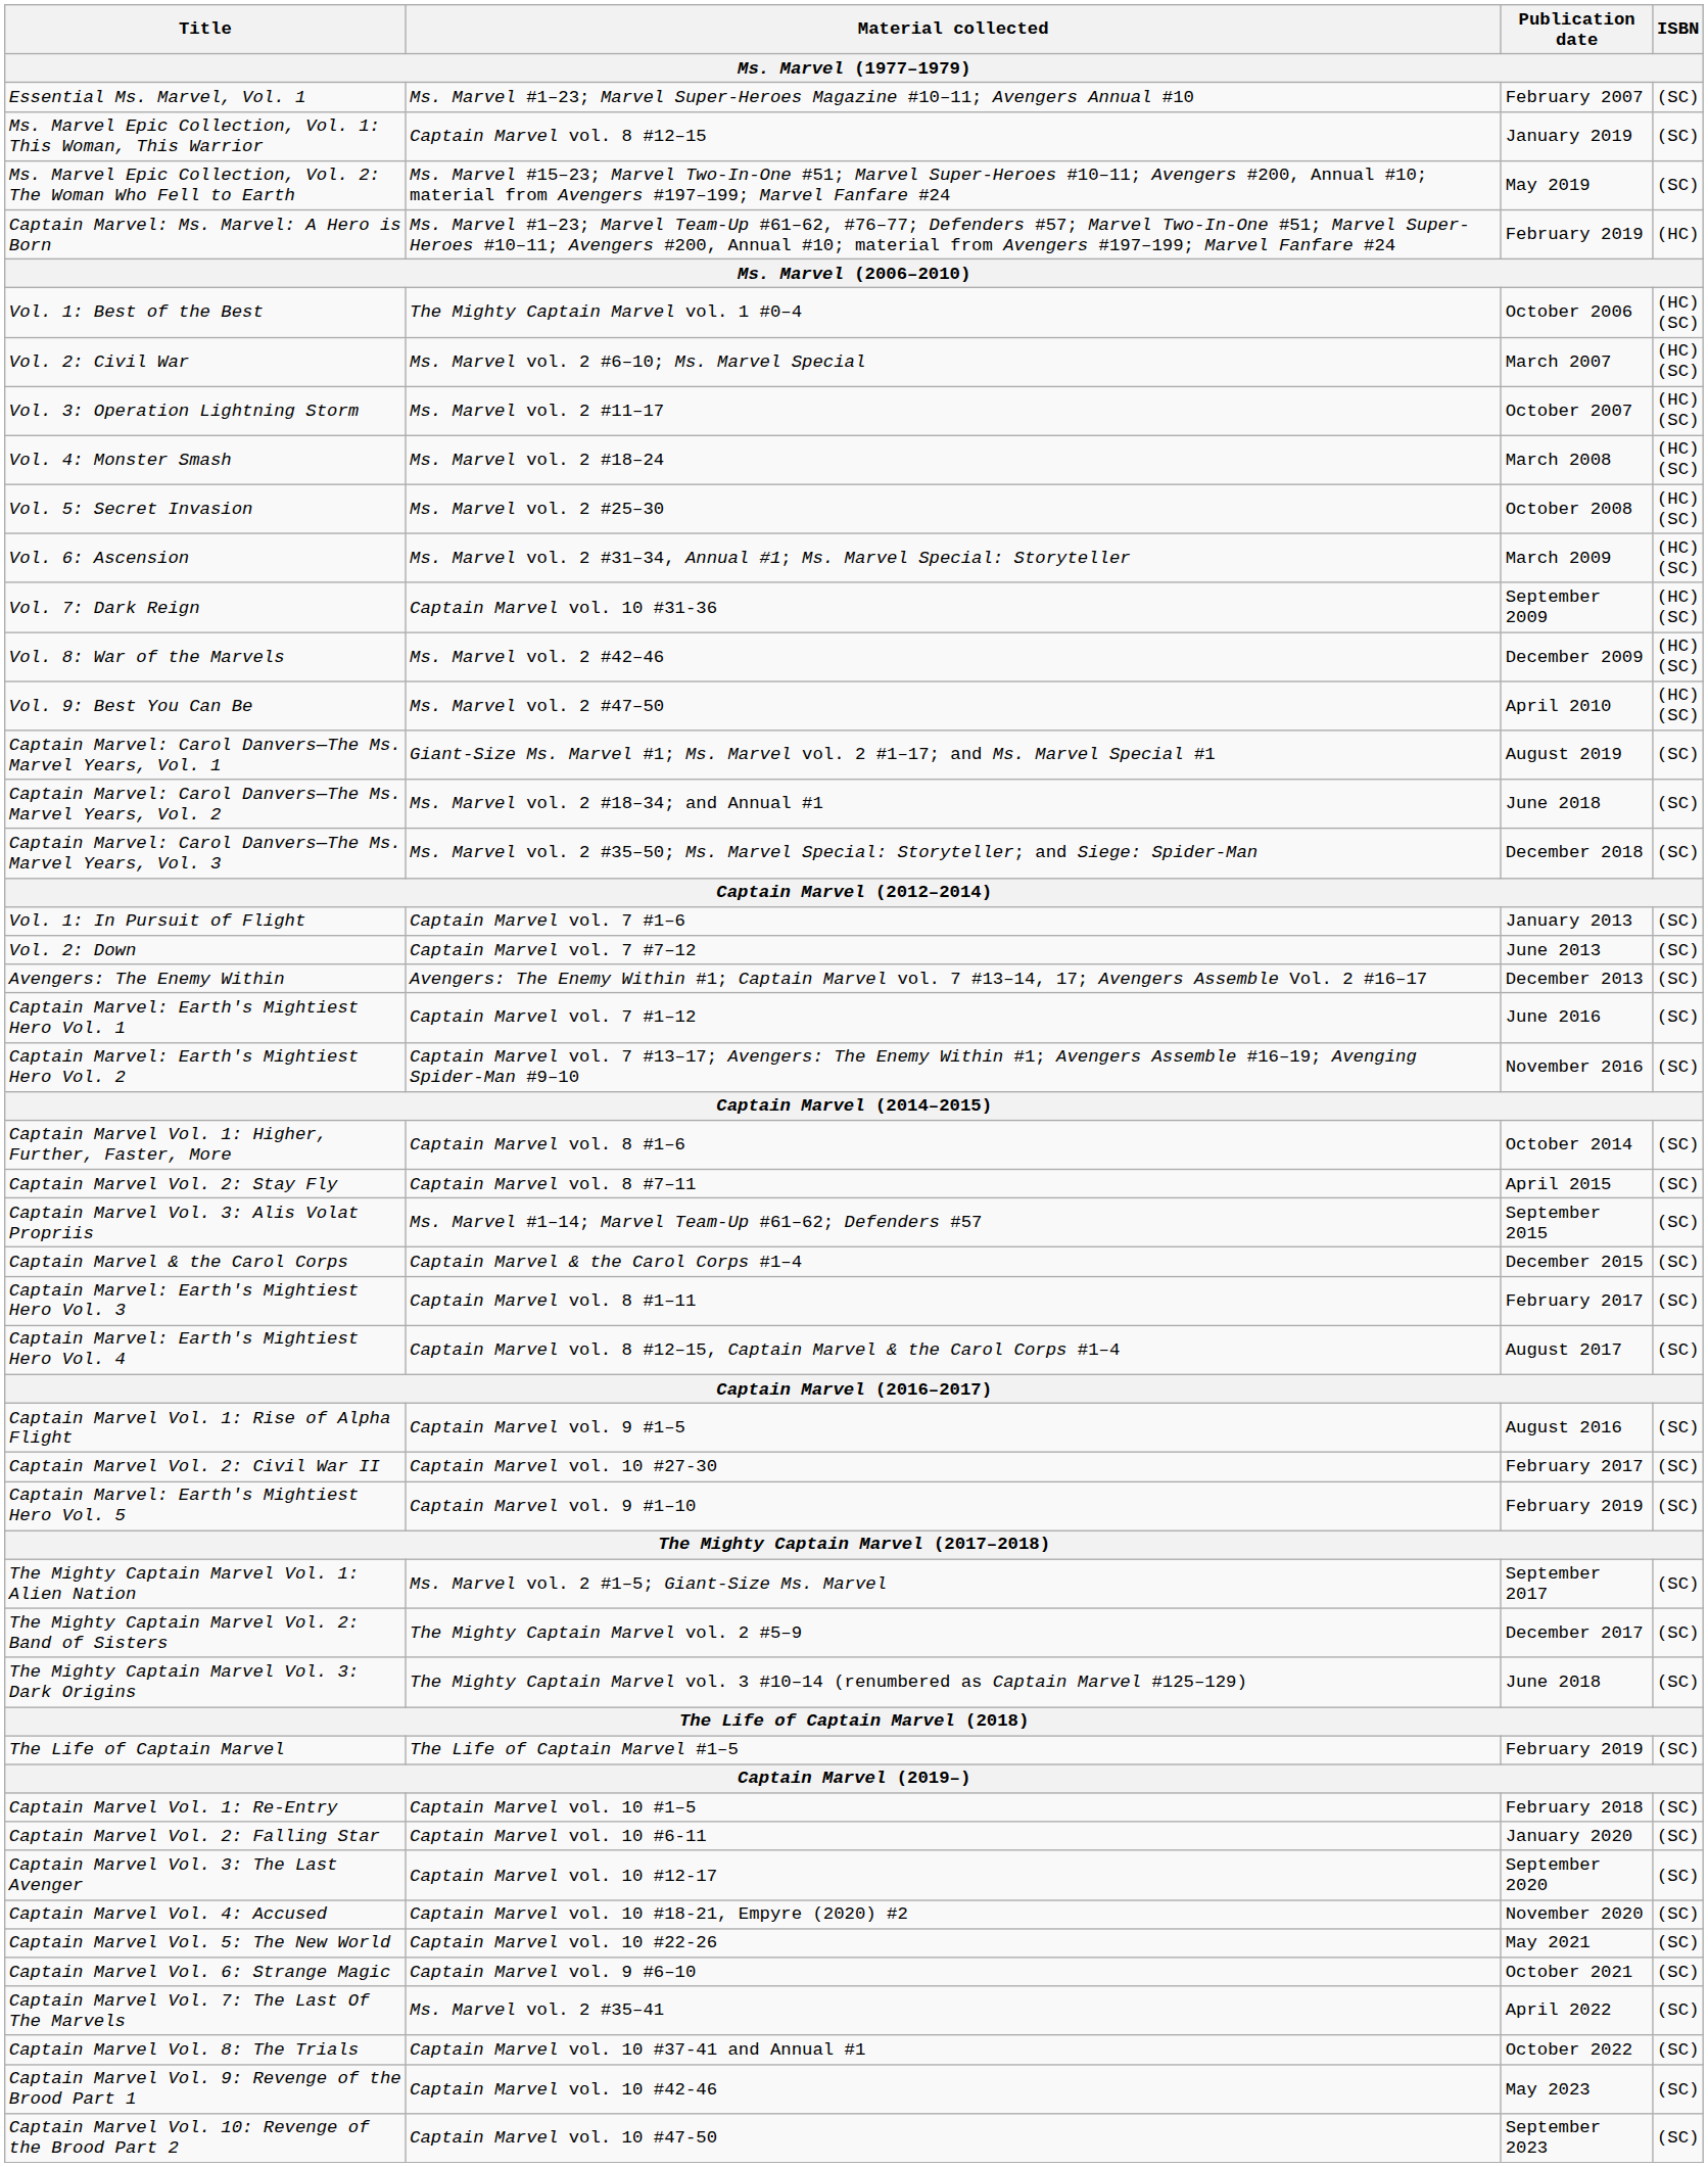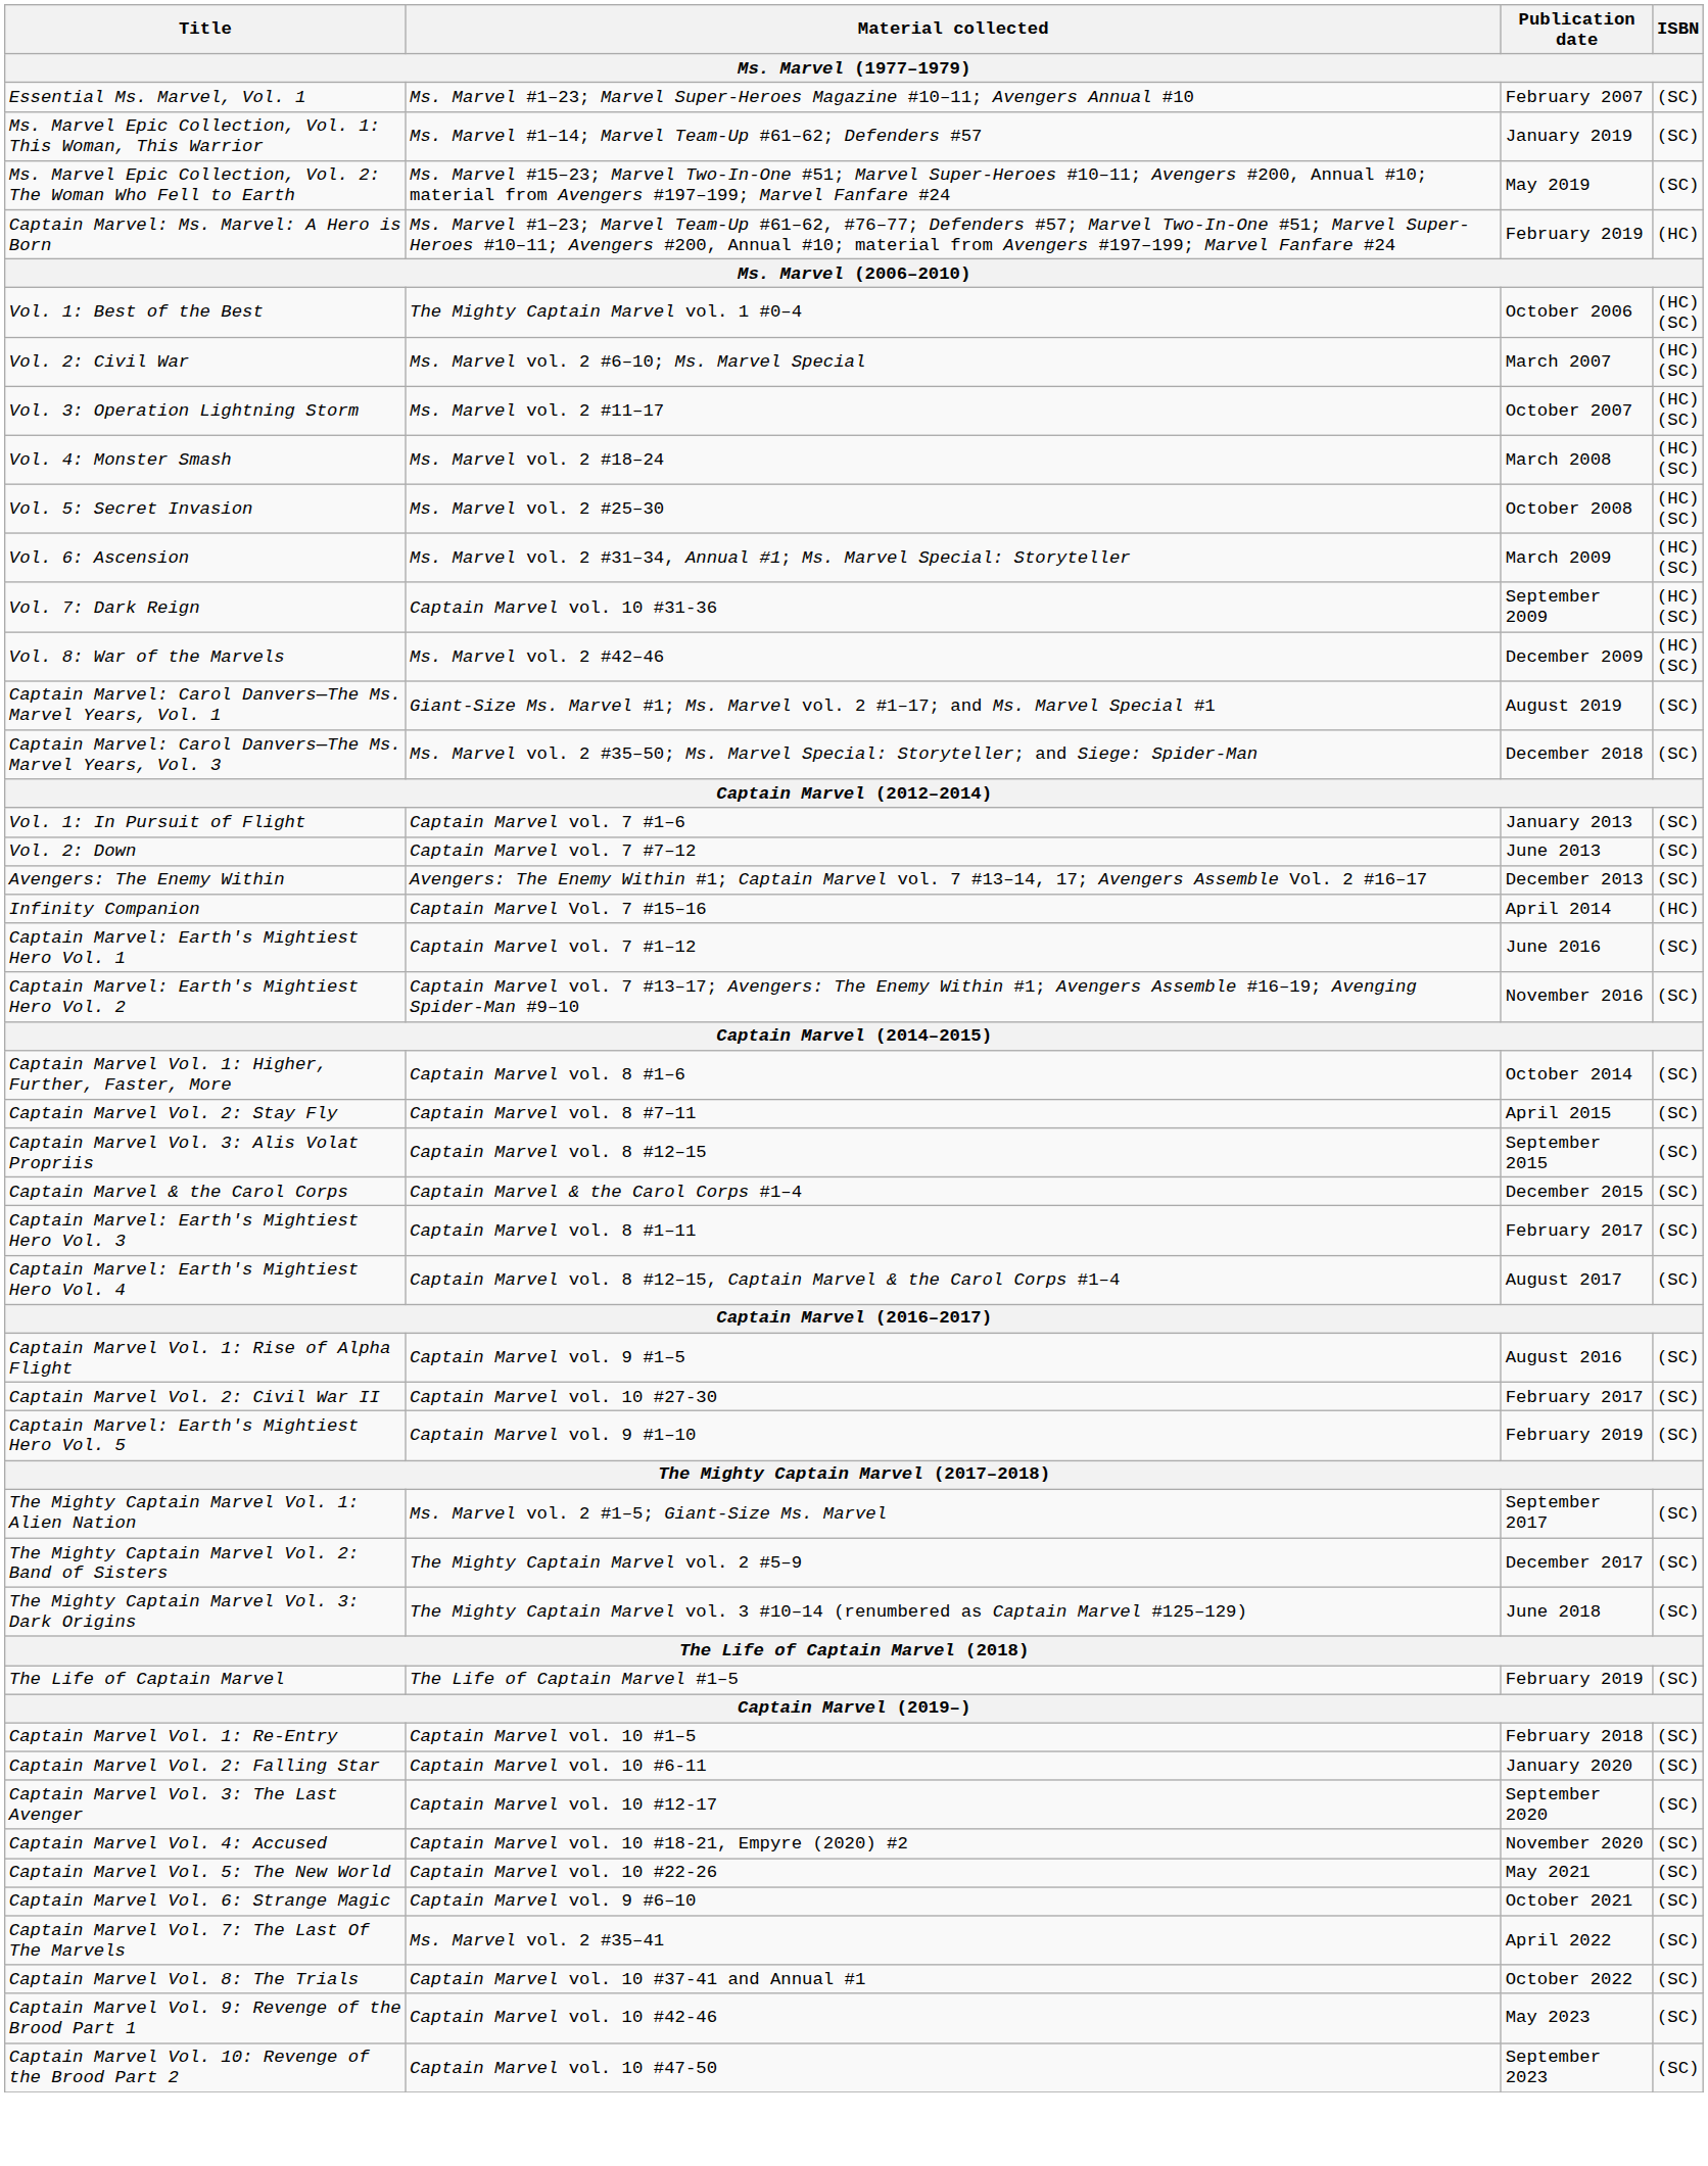 <table class="wikitable collapsible collapsed" style="width:99%">
 <tr>
 <th>Title</th>
 <th>Material collected</th>
 <th>Publication date</th>
 <th>ISBN</th>
 </tr>
 <tr>
 <th colspan="4"><em>Ms. Marvel</em> (1977–1979)</th>
 </tr>
 <tr>
 <td><em>Essential Ms. Marvel, Vol. 1</em></td>
 <td><em>Ms. Marvel</em> #1–23; <em>Marvel Super-Heroes Magazine</em> #10–11; <em>Avengers Annual</em> #10</td>
 <td>February 2007</td>
 <td> (SC)</td>
 </tr>
 <tr>
 <td><em>Ms. Marvel Epic Collection, Vol. 1: This Woman, This Warrior</em></td>
-<td><em>Captain Marvel</em> vol. 8 #12–15</td>
+<td><em>Ms. Marvel</em> #1–14; <em>Marvel Team-Up</em> #61–62; <em>Defenders</em> #57</td>
 <td>January 2019</td>
 <td> (SC)</td>
 </tr>
 <tr>
 <td><em>Ms. Marvel Epic Collection, Vol. 2: The Woman Who Fell to Earth</em></td>
 <td><em>Ms. Marvel</em> #15–23; <em>Marvel Two-In-One</em> #51; <em>Marvel Super-Heroes</em> #10–11; <em>Avengers</em> #200, Annual #10; material from <em>Avengers</em> #197–199; <em>Marvel Fanfare</em> #24</td>
 <td>May 2019</td>
 <td> (SC)</td>
 </tr>
 <tr>
 <td><em>Captain Marvel: Ms. Marvel: A Hero is Born</em></td>
 <td><em>Ms. Marvel</em> #1–23; <em>Marvel Team-Up</em> #61–62, #76–77; <em>Defenders</em> #57; <em>Marvel Two-In-One</em> #51; <em>Marvel Super-Heroes</em> #10–11; <em>Avengers</em> #200, Annual #10; material from <em>Avengers</em> #197–199; <em>Marvel Fanfare</em> #24</td>
 <td>February 2019</td>
 <td> (HC)</td>
 </tr>
 <tr>
 <th colspan="4"><em>Ms. Marvel</em> (2006–2010)</th>
 </tr>
 <tr>
 <td><em>Vol. 1: Best of the Best</em></td>
 <td><em>The Mighty Captain Marvel</em> vol. 1 #0–4</td>
 <td>October 2006</td>
 <td> (HC)<br> (SC)</td>
 </tr>
 <tr>
 <td><em>Vol. 2: Civil War</em></td>
 <td><em>Ms. Marvel</em> vol. 2 #6–10; <em>Ms. Marvel Special</em></td>
 <td>March 2007</td>
 <td> (HC)<br> (SC)</td>
 </tr>
 <tr>
 <td><em>Vol. 3: Operation Lightning Storm</em></td>
 <td><em>Ms. Marvel</em> vol. 2 #11–17</td>
 <td>October 2007</td>
 <td> (HC)<br> (SC)</td>
 </tr>
 <tr>
 <td><em>Vol. 4: Monster Smash</em></td>
 <td><em>Ms. Marvel</em> vol. 2 #18–24</td>
 <td>March 2008</td>
 <td> (HC)<br> (SC)</td>
 </tr>
 <tr>
 <td><em>Vol. 5: Secret Invasion</em></td>
 <td><em>Ms. Marvel</em> vol. 2 #25–30</td>
 <td>October 2008</td>
 <td> (HC)<br> (SC)</td>
 </tr>
 <tr>
 <td><em>Vol. 6: Ascension</em></td>
 <td><em>Ms. Marvel</em> vol. 2 #31–34, <em>Annual #1</em>; <em>Ms. Marvel Special: Storyteller</em></td>
 <td>March 2009</td>
 <td> (HC)<br> (SC)</td>
 </tr>
 <tr>
 <td><em>Vol. 7: Dark Reign</em></td>
 <td><em>Captain Marvel</em> vol. 10 #31-36</td>
 <td>September 2009</td>
 <td> (HC)<br> (SC)</td>
 </tr>
 <tr>
 <td><em>Vol. 8: War of the Marvels</em></td>
 <td><em>Ms. Marvel</em> vol. 2 #42–46</td>
 <td>December 2009</td>
 <td> (HC)<br> (SC)</td>
 </tr>
 <tr>
-<td><em>Vol. 9: Best You Can Be</em></td>
-<td><em>Ms. Marvel</em> vol. 2 #47–50</td>
-<td>April 2010</td>
-<td> (HC)<br> (SC)</td>
-</tr>
-<tr>
 <td><em>Captain Marvel: Carol Danvers—The Ms. Marvel Years, Vol. 1</em></td>
 <td><em>Giant-Size Ms. Marvel</em> #1; <em>Ms. Marvel</em> vol. 2 #1–17; and <em>Ms. Marvel Special</em> #1</td>
 <td>August 2019</td>
-<td> (SC)</td>
-</tr>
-<tr>
-<td><em>Captain Marvel: Carol Danvers—The Ms. Marvel Years, Vol. 2</em></td>
-<td><em>Ms. Marvel</em> vol. 2 #18–34; and Annual #1</td>
-<td>June 2018</td>
 <td> (SC)</td>
 </tr>
 <tr>
 <td><em>Captain Marvel: Carol Danvers—The Ms. Marvel Years, Vol. 3</em></td>
 <td><em>Ms. Marvel</em> vol. 2 #35–50; <em>Ms. Marvel Special: Storyteller</em>; and <em>Siege: Spider-Man</em></td>
 <td>December 2018</td>
 <td> (SC)</td>
 </tr>
 <tr>
 <th colspan="4"><em>Captain Marvel</em> (2012–2014)</th>
 </tr>
 <tr>
 <td><em>Vol. 1: In Pursuit of Flight</em></td>
 <td><em>Captain Marvel</em> vol. 7 #1–6</td>
 <td>January 2013</td>
 <td> (SC)</td>
 </tr>
 <tr>
 <td><em>Vol. 2: Down</em></td>
 <td><em>Captain Marvel</em> vol. 7 #7–12</td>
 <td>June 2013</td>
 <td> (SC)</td>
 </tr>
 <tr>
 <td><em>Avengers: The Enemy Within</em></td>
 <td><em>Avengers: The Enemy Within</em> #1; <em>Captain Marvel</em> vol. 7 #13–14, 17; <em>Avengers Assemble</em> Vol. 2 #16–17</td>
 <td>December 2013</td>
 <td> (SC)</td>
 </tr>
 <tr>
+<td><em>Infinity Companion</em></td>
+<td><em>Captain Marvel</em> Vol. 7 #15–16</td>
+<td>April 2014</td>
+<td> (HC)</td>
+</tr>
+<tr>
 <td><em>Captain Marvel: Earth's Mightiest Hero Vol. 1</em></td>
 <td><em>Captain Marvel</em> vol. 7 #1–12</td>
 <td>June 2016</td>
 <td> (SC)</td>
 </tr>
 <tr>
 <td><em>Captain Marvel: Earth's Mightiest Hero Vol. 2</em></td>
 <td><em>Captain Marvel</em> vol. 7 #13–17; <em>Avengers: The Enemy Within</em> #1; <em>Avengers Assemble</em> #16–19; <em>Avenging Spider-Man</em> #9–10</td>
 <td>November 2016</td>
 <td> (SC)</td>
 </tr>
 <tr>
 <th colspan="4"><em>Captain Marvel</em> (2014–2015)</th>
 </tr>
 <tr>
 <td><em>Captain Marvel Vol. 1: Higher, Further, Faster, More</em></td>
 <td><em>Captain Marvel</em> vol. 8 #1–6</td>
 <td>October 2014</td>
 <td> (SC)</td>
 </tr>
 <tr>
 <td><em>Captain Marvel Vol. 2: Stay Fly</em></td>
 <td><em>Captain Marvel</em> vol. 8 #7–11</td>
 <td>April 2015</td>
 <td> (SC)</td>
 </tr>
 <tr>
 <td><em>Captain Marvel Vol. 3: Alis Volat Propriis</em></td>
-<td><em>Ms. Marvel</em> #1–14; <em>Marvel Team-Up</em> #61–62; <em>Defenders</em> #57</td>
+<td><em>Captain Marvel</em> vol. 8 #12–15</td>
 <td>September 2015</td>
 <td> (SC)</td>
 </tr>
 <tr>
 <td><em>Captain Marvel & the Carol Corps</em></td>
 <td><em>Captain Marvel & the Carol Corps</em> #1–4</td>
 <td>December 2015</td>
 <td> (SC)</td>
 </tr>
 <tr>
 <td><em>Captain Marvel: Earth's Mightiest Hero Vol. 3</em></td>
 <td><em>Captain Marvel</em> vol. 8 #1–11</td>
 <td>February 2017</td>
 <td> (SC)</td>
 </tr>
 <tr>
 <td><em>Captain Marvel: Earth's Mightiest Hero Vol. 4</em></td>
 <td><em>Captain Marvel</em> vol. 8 #12–15, <em>Captain Marvel & the Carol Corps</em> #1–4</td>
 <td>August 2017</td>
 <td> (SC)</td>
 </tr>
 <tr>
 <th colspan="4"><em>Captain Marvel</em> (2016–2017)</th>
 </tr>
 <tr>
 <td><em>Captain Marvel Vol. 1: Rise of Alpha Flight</em></td>
 <td><em>Captain Marvel</em> vol. 9 #1–5</td>
 <td>August 2016</td>
 <td> (SC)</td>
 </tr>
 <tr>
 <td><em>Captain Marvel Vol. 2: Civil War II</em></td>
 <td><em>Captain Marvel</em> vol. 10 #27-30</td>
 <td>February 2017</td>
 <td> (SC)</td>
 </tr>
 <tr>
 <td><em>Captain Marvel: Earth's Mightiest Hero Vol. 5</em></td>
 <td><em>Captain Marvel</em> vol. 9 #1–10</td>
 <td>February 2019</td>
 <td> (SC)</td>
 </tr>
 <tr>
 <th colspan="4"><em>The Mighty Captain Marvel</em> (2017–2018)</th>
 </tr>
 <tr>
 <td><em>The Mighty Captain Marvel Vol. 1: Alien Nation</em></td>
 <td><em>Ms. Marvel</em> vol. 2 #1–5; <em>Giant-Size Ms. Marvel</em></td>
 <td>September 2017</td>
 <td> (SC)</td>
 </tr>
 <tr>
 <td><em>The Mighty Captain Marvel Vol. 2: Band of Sisters</em></td>
 <td><em>The Mighty Captain Marvel</em> vol. 2 #5–9</td>
 <td>December 2017</td>
 <td> (SC)</td>
 </tr>
 <tr>
 <td><em>The Mighty Captain Marvel Vol. 3: Dark Origins</em></td>
 <td><em>The Mighty Captain Marvel</em> vol. 3 #10–14 (renumbered as <em>Captain Marvel</em> #125–129)</td>
 <td>June 2018</td>
 <td> (SC)</td>
 </tr>
 <tr>
 <th colspan="4"><em>The Life of Captain Marvel</em> (2018)</th>
 </tr>
 <tr>
 <td><em>The Life of Captain Marvel</em></td>
 <td><em>The Life of Captain Marvel</em> #1–5</td>
 <td>February 2019</td>
 <td> (SC)</td>
 </tr>
 <tr>
 <th colspan="4"><em>Captain Marvel</em> (2019–)</th>
 </tr>
 <tr>
 <td><em>Captain Marvel Vol. 1: Re-Entry</em></td>
 <td><em>Captain Marvel</em> vol. 10 #1–5</td>
 <td>February 2018</td>
 <td> (SC)</td>
 </tr>
 <tr>
 <td><em>Captain Marvel Vol. 2: Falling Star</em></td>
 <td><em>Captain Marvel</em> vol. 10 #6-11</td>
 <td>January 2020</td>
 <td> (SC)</td>
 </tr>
 <tr>
 <td><em>Captain Marvel Vol. 3: The Last Avenger</em></td>
 <td><em>Captain Marvel</em> vol. 10 #12-17</td>
 <td>September 2020</td>
 <td> (SC)</td>
 </tr>
 <tr>
 <td><em>Captain Marvel Vol. 4: Accused</em></td>
 <td><em>Captain Marvel</em> vol. 10 #18-21, Empyre (2020) #2</td>
 <td>November 2020</td>
 <td> (SC)</td>
 </tr>
 <tr>
 <td><em>Captain Marvel Vol. 5: The New World</em></td>
 <td><em>Captain Marvel</em> vol. 10 #22-26</td>
 <td>May 2021</td>
 <td> (SC)</td>
 </tr>
 <tr>
 <td><em>Captain Marvel Vol. 6: Strange Magic</em></td>
 <td><em>Captain Marvel</em> vol. 9 #6–10</td>
 <td>October 2021</td>
 <td> (SC)</td>
 </tr>
 <tr>
 <td><em>Captain Marvel Vol. 7: The Last Of The Marvels</em></td>
 <td><em>Ms. Marvel</em> vol. 2 #35–41</td>
 <td>April 2022</td>
 <td> (SC)</td>
 </tr>
 <tr>
 <td><em>Captain Marvel Vol. 8: The Trials</em></td>
 <td><em>Captain Marvel</em> vol. 10 #37-41 and Annual #1</td>
 <td>October 2022</td>
 <td> (SC)</td>
 </tr>
 <tr>
 <td><em>Captain Marvel Vol. 9: Revenge of the Brood Part 1</em></td>
 <td><em>Captain Marvel</em> vol. 10 #42-46</td>
 <td>May 2023</td>
 <td> (SC)</td>
 </tr>
 <tr>
 <td><em>Captain Marvel Vol. 10: Revenge of the Brood Part 2</em></td>
 <td><em>Captain Marvel</em> vol. 10 #47-50</td>
 <td>September 2023</td>
 <td> (SC)</td>
 </tr>
 </table>
